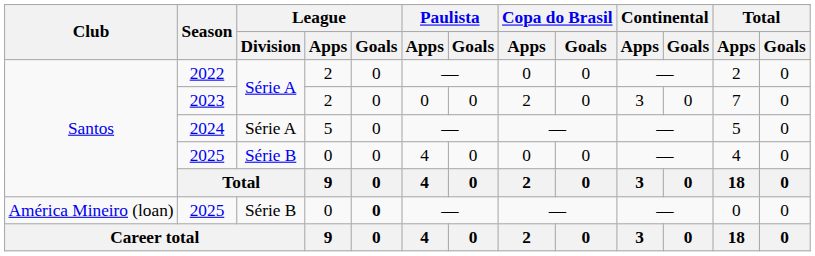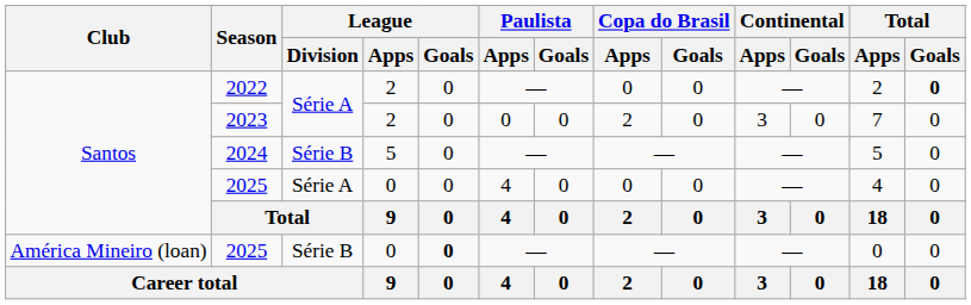 <table class="wikitable" style="text-align: center;">
 <tr>
 <th rowspan="2">Club</th>
 <th rowspan="2">Season</th>
 <th colspan="3">League</th>
 <th colspan="2"><a href='#'>Paulista</a></th>
 <th colspan="2"><a href='#'>Copa do Brasil</a></th>
 <th colspan="2">Continental</th>
 <th colspan="2">Total</th>
 </tr>
 <tr>
 <th>Division</th>
 <th>Apps</th>
 <th>Goals</th>
 <th>Apps</th>
 <th>Goals</th>
 <th>Apps</th>
 <th>Goals</th>
 <th>Apps</th>
 <th>Goals</th>
 <th>Apps</th>
 <th>Goals</th>
 </tr>
 <tr>
 <td rowspan="5"><a href='#'>Santos</a></td>
 <td><a href='#'>2022</a></td>
 <td rowspan="2"><a href='#'>Série A</a></td>
 <td>2</td>
 <td>0</td>
 <td colspan="2">—</td>
 <td>0</td>
 <td>0</td>
 <td colspan="2">—</td>
 <td>2</td>
-<td>0</td>
+<td><strong>0</strong></td>
 </tr>
 <tr>
 <td><a href='#'>2023</a></td>
 <td>2</td>
 <td>0</td>
 <td>0</td>
 <td>0</td>
 <td>2</td>
 <td>0</td>
 <td>3</td>
 <td>0</td>
 <td>7</td>
 <td>0</td>
 </tr>
 <tr>
 <td><a href='#'>2024</a></td>
-<td>Série A</td>
+<td><a href='#'>Série B</a></td>
 <td>5</td>
 <td>0</td>
 <td colspan="2">—</td>
 <td colspan="2">—</td>
 <td colspan="2">—</td>
 <td>5</td>
 <td>0</td>
 </tr>
 <tr>
 <td><a href='#'>2025</a></td>
-<td><a href='#'>Série B</a></td>
+<td>Série A</td>
 <td>0</td>
 <td>0</td>
 <td>4</td>
 <td>0</td>
 <td>0</td>
 <td>0</td>
 <td colspan="2">—</td>
 <td>4</td>
 <td>0</td>
 </tr>
 <tr>
 <th colspan="2">Total</th>
 <th>9</th>
 <th>0</th>
 <th>4</th>
 <th>0</th>
 <th>2</th>
 <th>0</th>
 <th>3</th>
 <th>0</th>
 <th>18</th>
 <th>0</th>
 </tr>
 <tr>
 <td><a href='#'>América Mineiro</a> (loan)</td>
 <td><a href='#'>2025</a></td>
 <td>Série B</td>
 <td>0</td>
 <td><strong>0</strong></td>
 <td colspan="2">—</td>
 <td colspan="2">—</td>
 <td colspan="2">—</td>
 <td>0</td>
 <td>0</td>
 </tr>
 <tr>
 <th colspan="3">Career total</th>
 <th>9</th>
 <th>0</th>
 <th>4</th>
 <th>0</th>
 <th>2</th>
 <th>0</th>
 <th>3</th>
 <th>0</th>
 <th>18</th>
 <th>0</th>
 </tr>
 </table>
